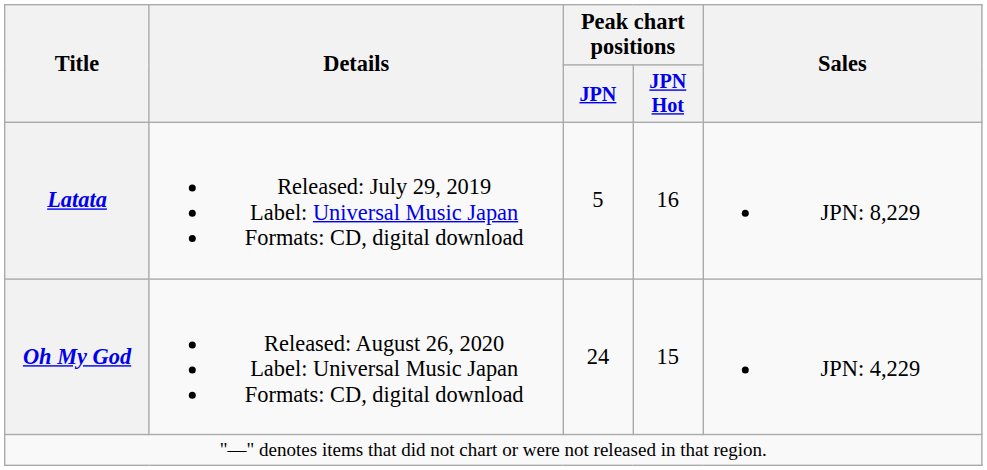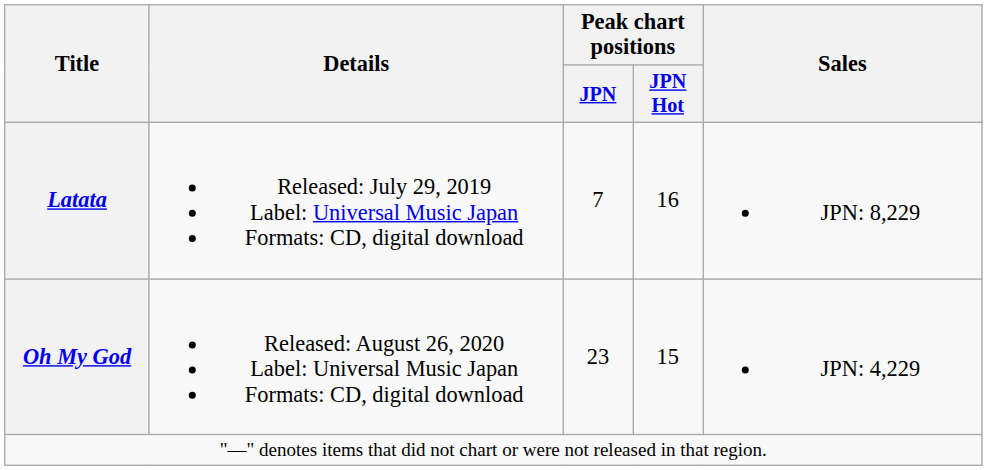 <table class="wikitable plainrowheaders" style="text-align:center">
 <tr>
 <th scope="col" rowspan="2" style="width:6em">Title</th>
 <th scope="col" rowspan="2" style="width:18em">Details</th>
 <th scope="col" colspan="2">Peak chart positions</th>
 <th scope="col" rowspan="2" style="width:12em">Sales</th>
 </tr>
 <tr>
 <th scope="col" style="width:3em;font-size:90%"><a href='#'>JPN</a><br></th>
 <th scope="col" style="width:3em;font-size:90%"><a href='#'>JPN Hot</a><br></th>
 </tr>
 <tr>
 <th scope="row"><em><a href='#'>Latata</a></em></th>
 <td><br><ul><li>Released: July 29, 2019</li><li>Label: <a href='#'>Universal Music Japan</a></li><li>Formats: CD, digital download</li></ul></td>
-<td>5</td>
+<td>7</td>
 <td>16</td>
 <td><br><ul><li>JPN: 8,229</li></ul></td>
 </tr>
 <tr>
 <th scope="row"><em><a href='#'>Oh My God</a></em></th>
 <td><br><ul><li>Released: August 26, 2020</li><li>Label: Universal Music Japan</li><li>Formats: CD, digital download</li></ul></td>
-<td>24</td>
+<td>23</td>
 <td>15</td>
 <td><br><ul><li>JPN: 4,229</li></ul></td>
 </tr>
 <tr>
 <td colspan="5" style="font-size:85%">"—" denotes items that did not chart or were not released in that region.</td>
 </tr>
 </table>
